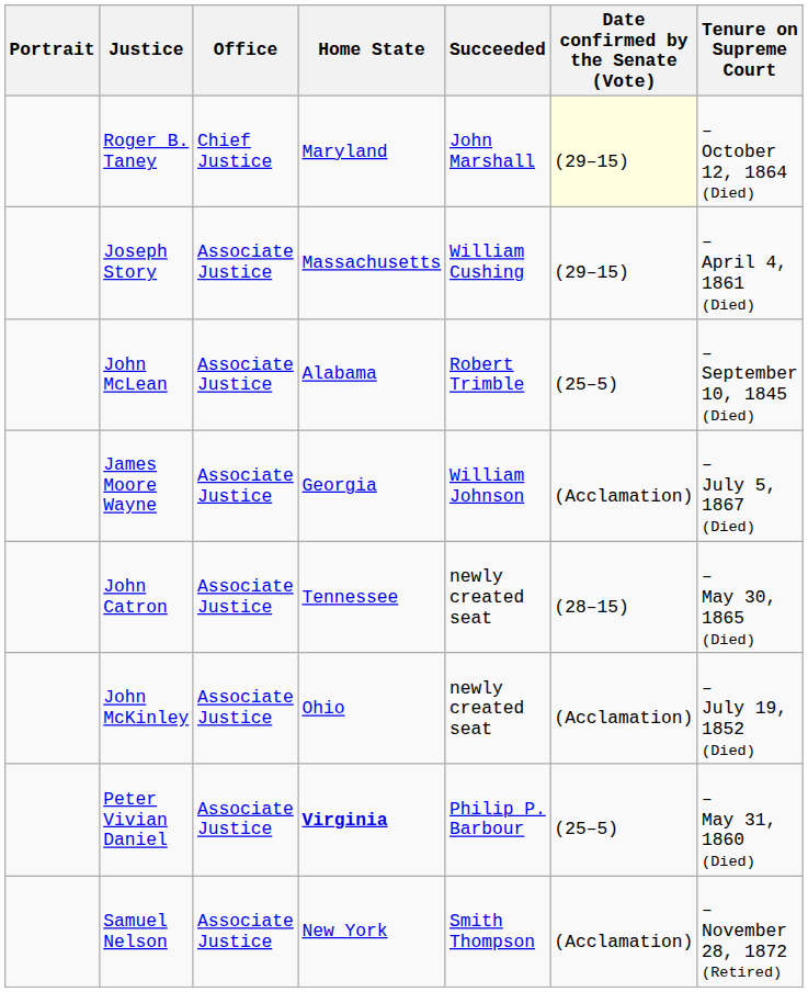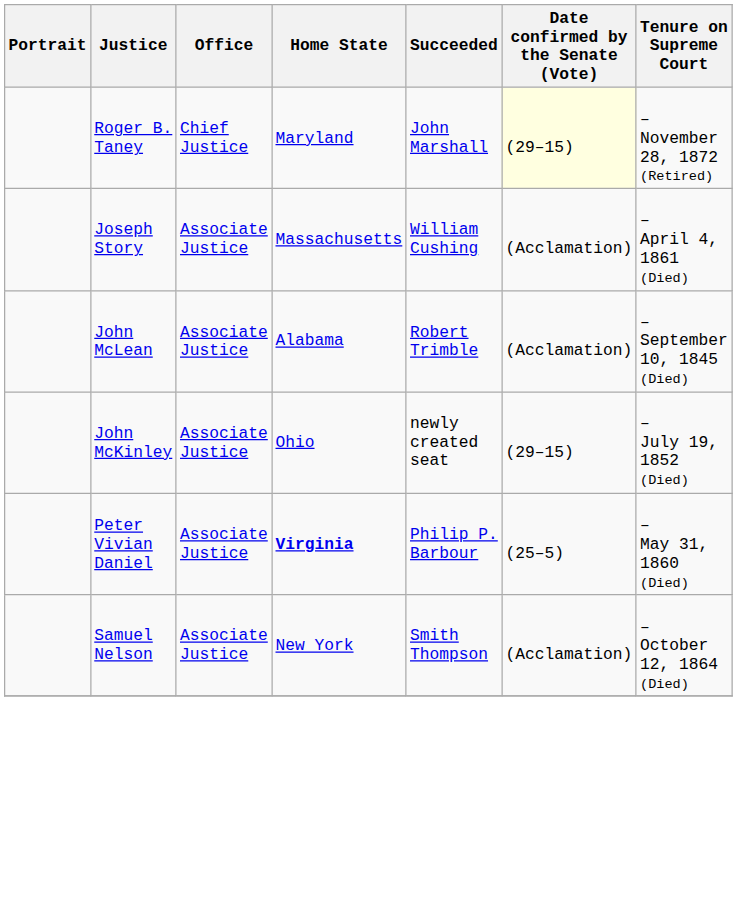 <table class="wikitable sortable">
 <tr>
 <th scope="col" style="width: 10px;">Portrait</th>
 <th scope="col" style="width: 10px;">Justice</th>
 <th scope="col" style="width: 10px;">Office</th>
 <th scope="col" style="width: 10px;">Home State</th>
 <th scope="col" style="width: 10px;">Succeeded</th>
 <th scope="col" style="width: 10px;">Date confirmed by the Senate<br>(Vote)</th>
 <th scope="col" style="width: 10px;">Tenure on Supreme Court</th>
 </tr>
 <tr>
 <td></td>
 <td><a href='#'>Roger B. Taney</a></td>
 <td><a href='#'>Chief Justice</a></td>
 <td><a href='#'>Maryland</a></td>
 <td><a href='#'>John Marshall</a></td>
 <td style="background: lightyellow;"><br>(29–15)</td>
-<td><br>–<br>October 12, 1864<br><small>(Died)</small></td>
+<td><br>–<br>November 28, 1872<br><small>(Retired)</small></td>
 </tr>
 <tr>
 <td></td>
 <td><a href='#'>Joseph Story</a><br></td>
 <td><a href='#'>Associate Justice</a></td>
 <td><a href='#'>Massachusetts</a></td>
 <td><a href='#'>William Cushing</a></td>
-<td><br>(29–15)</td>
+<td><br>(Acclamation)</td>
 <td><br>–<br>April 4, 1861<br><small>(Died)</small></td>
 </tr>
 <tr>
 <td></td>
 <td><a href='#'>John McLean</a></td>
 <td><a href='#'>Associate Justice</a></td>
 <td><a href='#'>Alabama</a></td>
 <td><a href='#'>Robert Trimble</a></td>
-<td><br>(25–5)</td>
+<td><br>(Acclamation)</td>
 <td><br>–<br>September 10, 1845<br><small>(Died)</small></td>
-</tr>
-<tr>
-<td></td>
-<td><a href='#'>James Moore Wayne</a></td>
-<td><a href='#'>Associate Justice</a></td>
-<td><a href='#'>Georgia</a></td>
-<td><a href='#'>William Johnson</a></td>
-<td><br>(Acclamation)</td>
-<td><br>–<br>July 5, 1867<br><small>(Died)</small></td>
-</tr>
-<tr>
-<td></td>
-<td><a href='#'>John Catron</a></td>
-<td><a href='#'>Associate Justice</a></td>
-<td><a href='#'>Tennessee</a></td>
-<td>newly created seat</td>
-<td><br>(28–15)</td>
-<td><br>–<br>May 30, 1865<br><small>(Died)</small></td>
 </tr>
 <tr>
 <td></td>
 <td><a href='#'>John McKinley</a></td>
 <td><a href='#'>Associate Justice</a></td>
 <td><a href='#'>Ohio</a></td>
 <td>newly created seat</td>
-<td><br>(Acclamation)</td>
+<td><br>(29–15)</td>
 <td><br>–<br>July 19, 1852<br><small>(Died)</small></td>
 </tr>
 <tr>
 <td></td>
 <td><a href='#'>Peter Vivian Daniel</a></td>
 <td><a href='#'>Associate Justice</a></td>
 <td><strong><a href='#'>Virginia</a></strong></td>
 <td><a href='#'>Philip P. Barbour</a></td>
 <td><br>(25–5)</td>
 <td><br>–<br>May 31, 1860<br><small>(Died)</small></td>
 </tr>
 <tr>
 <td></td>
 <td><a href='#'>Samuel Nelson</a></td>
 <td><a href='#'>Associate Justice</a></td>
 <td><a href='#'>New York</a></td>
 <td><a href='#'>Smith Thompson</a></td>
 <td><br>(Acclamation)</td>
-<td><br>–<br>November 28, 1872<br><small>(Retired)</small></td>
+<td><br>–<br>October 12, 1864<br><small>(Died)</small></td>
 </tr>
 <tr>
 </tr>
 </table>
